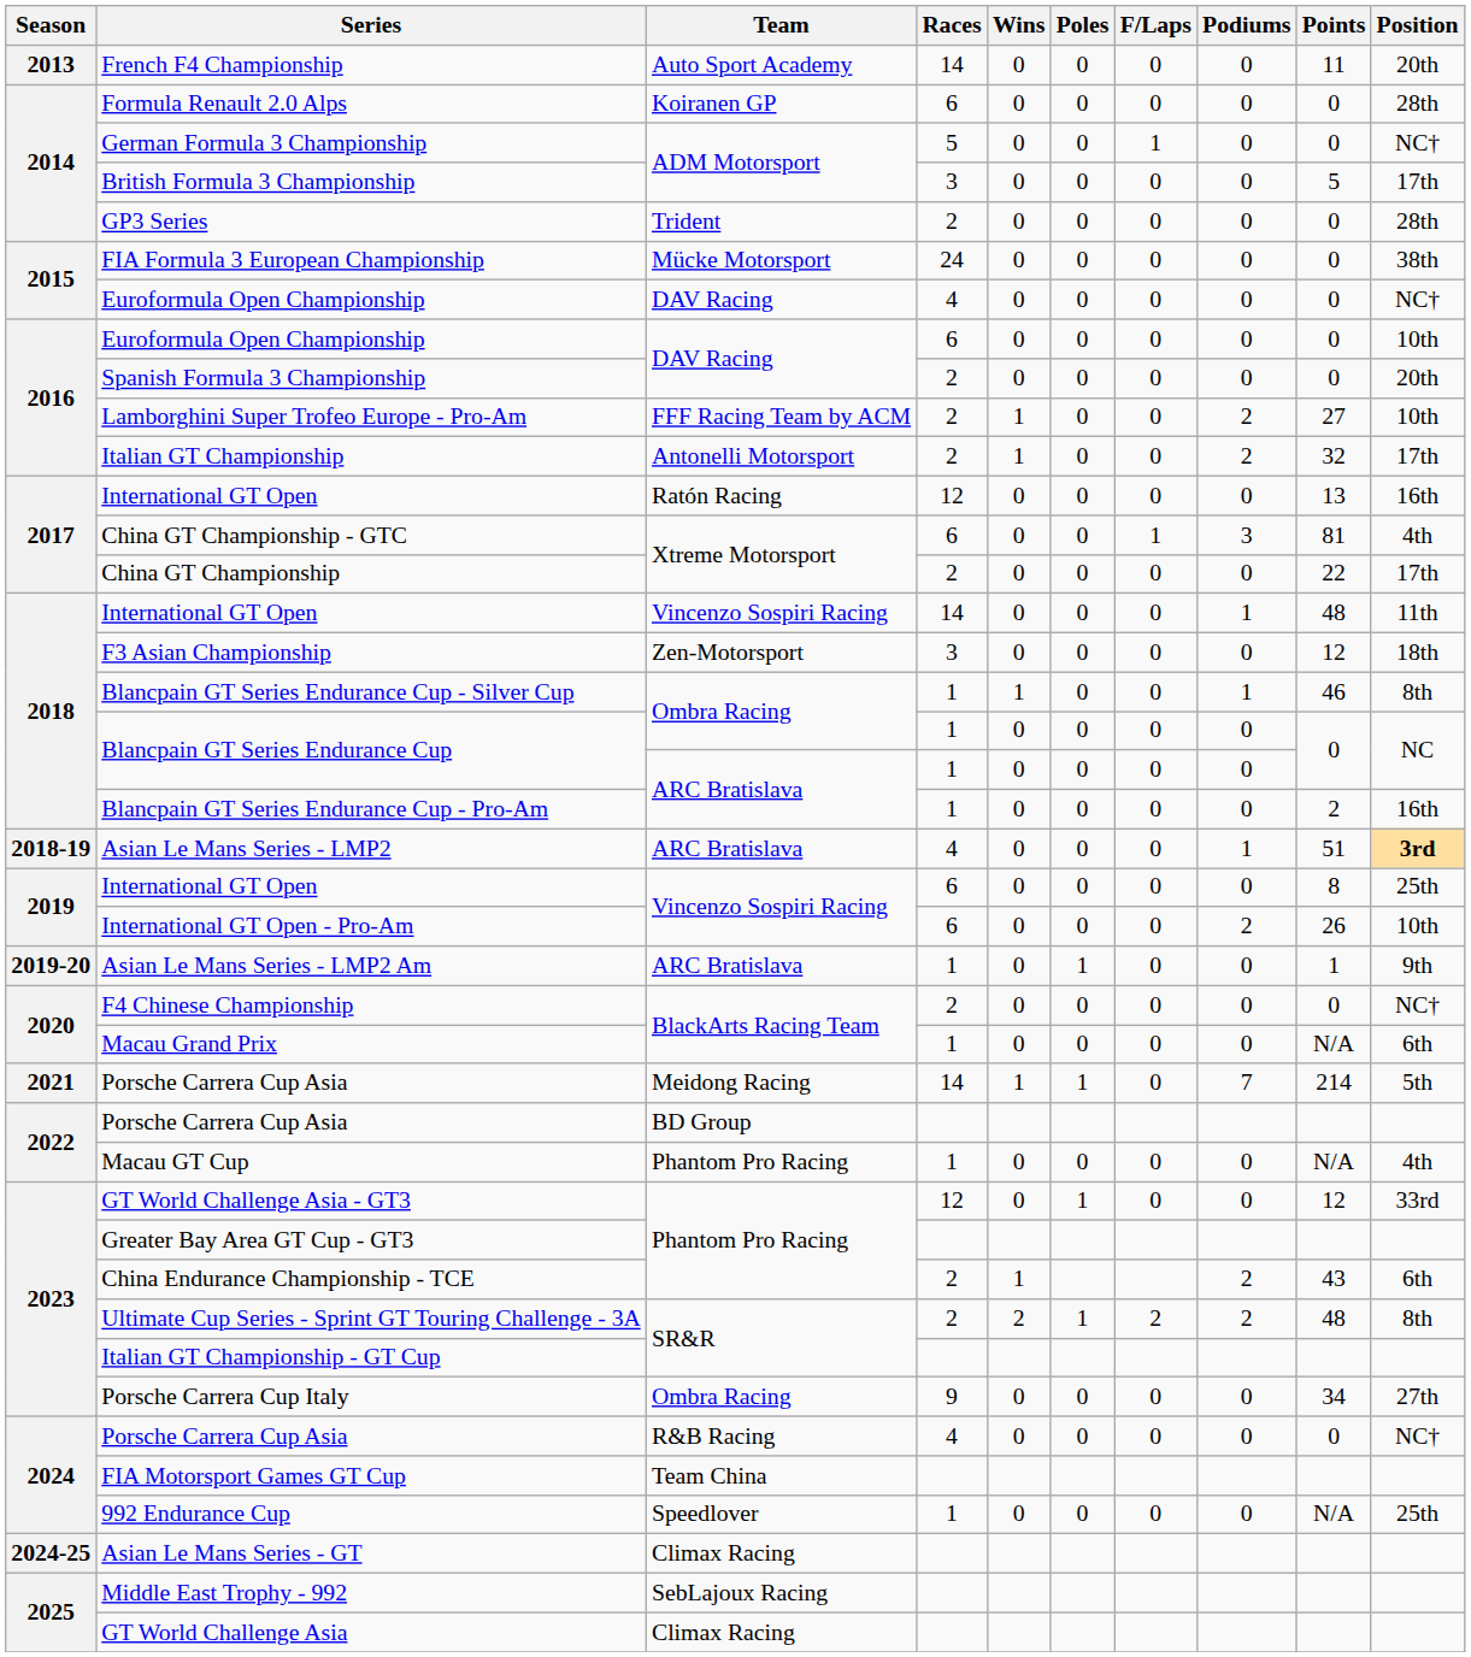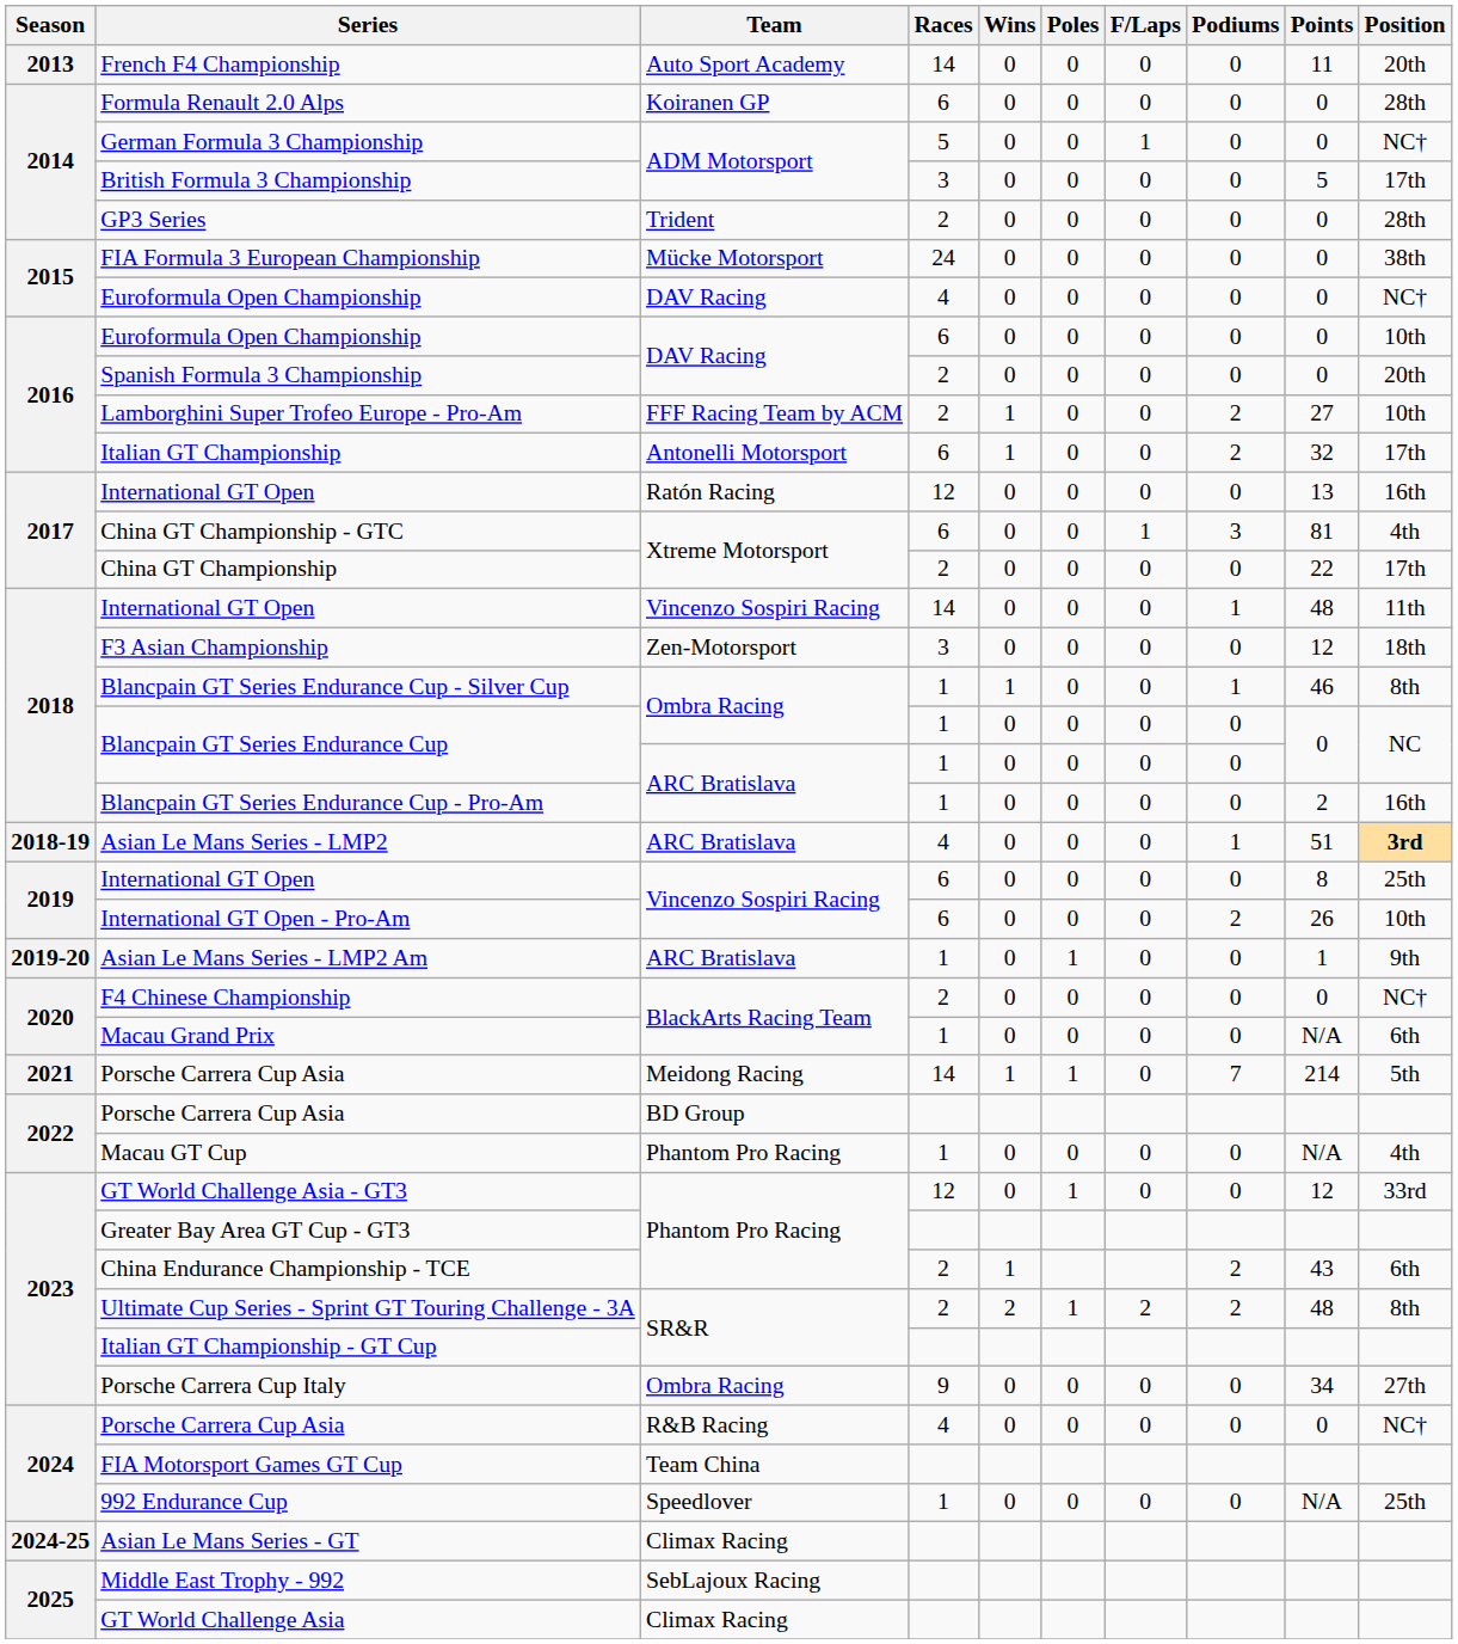 <table class="wikitable" style="font-size: 90%; text-align:center">
 <tr>
 <th>Season</th>
 <th>Series</th>
 <th>Team</th>
 <th>Races</th>
 <th>Wins</th>
 <th>Poles</th>
 <th>F/Laps</th>
 <th>Podiums</th>
 <th>Points</th>
 <th>Position</th>
 </tr>
 <tr>
 <th>2013</th>
 <td align=left><a href='#'>French F4 Championship</a></td>
 <td align=left><a href='#'>Auto Sport Academy</a></td>
 <td>14</td>
 <td>0</td>
 <td>0</td>
 <td>0</td>
 <td>0</td>
 <td>11</td>
 <td>20th</td>
 </tr>
 <tr>
 <th rowspan=4>2014</th>
 <td align=left><a href='#'>Formula Renault 2.0 Alps</a></td>
 <td align=left><a href='#'>Koiranen GP</a></td>
 <td>6</td>
 <td>0</td>
 <td>0</td>
 <td>0</td>
 <td>0</td>
 <td>0</td>
 <td>28th</td>
 </tr>
 <tr>
 <td align=left><a href='#'>German Formula 3 Championship</a></td>
 <td align=left rowspan=2><a href='#'>ADM Motorsport</a></td>
 <td>5</td>
 <td>0</td>
 <td>0</td>
 <td>1</td>
 <td>0</td>
 <td>0</td>
 <td>NC†</td>
 </tr>
 <tr>
 <td align=left><a href='#'>British Formula 3 Championship</a></td>
 <td>3</td>
 <td>0</td>
 <td>0</td>
 <td>0</td>
 <td>0</td>
 <td>5</td>
 <td>17th</td>
 </tr>
 <tr>
 <td align=left><a href='#'>GP3 Series</a></td>
 <td align=left><a href='#'>Trident</a></td>
 <td>2</td>
 <td>0</td>
 <td>0</td>
 <td>0</td>
 <td>0</td>
 <td>0</td>
 <td>28th</td>
 </tr>
 <tr>
 <th rowspan=2>2015</th>
 <td align=left><a href='#'>FIA Formula 3 European Championship</a></td>
 <td align=left><a href='#'>Mücke Motorsport</a></td>
 <td>24</td>
 <td>0</td>
 <td>0</td>
 <td>0</td>
 <td>0</td>
 <td>0</td>
 <td>38th</td>
 </tr>
 <tr>
 <td align=left><a href='#'>Euroformula Open Championship</a></td>
 <td align=left><a href='#'>DAV Racing</a></td>
 <td>4</td>
 <td>0</td>
 <td>0</td>
 <td>0</td>
 <td>0</td>
 <td>0</td>
 <td>NC†</td>
 </tr>
 <tr>
 <th rowspan=4>2016</th>
 <td align=left><a href='#'>Euroformula Open Championship</a></td>
 <td align=left rowspan=2><a href='#'>DAV Racing</a></td>
 <td>6</td>
 <td>0</td>
 <td>0</td>
 <td>0</td>
 <td>0</td>
 <td>0</td>
 <td>10th</td>
 </tr>
 <tr>
 <td align=left><a href='#'>Spanish Formula 3 Championship</a></td>
 <td>2</td>
 <td>0</td>
 <td>0</td>
 <td>0</td>
 <td>0</td>
 <td>0</td>
 <td>20th</td>
 </tr>
 <tr>
 <td align=left><a href='#'>Lamborghini Super Trofeo Europe - Pro-Am</a></td>
 <td align=left><a href='#'>FFF Racing Team by ACM</a></td>
 <td>2</td>
 <td>1</td>
 <td>0</td>
 <td>0</td>
 <td>2</td>
 <td>27</td>
 <td>10th</td>
 </tr>
 <tr>
 <td align=left><a href='#'>Italian GT Championship</a></td>
 <td align=left><a href='#'>Antonelli Motorsport</a></td>
-<td>2</td>
+<td>6</td>
 <td>1</td>
 <td>0</td>
 <td>0</td>
 <td>2</td>
 <td>32</td>
 <td>17th</td>
 </tr>
 <tr>
 <th rowspan=3>2017</th>
 <td align=left><a href='#'>International GT Open</a></td>
 <td align=left>Ratón Racing</td>
 <td>12</td>
 <td>0</td>
 <td>0</td>
 <td>0</td>
 <td>0</td>
 <td>13</td>
 <td>16th</td>
 </tr>
 <tr>
 <td align=left>China GT Championship - GTC</td>
 <td align=left rowspan=2>Xtreme Motorsport</td>
 <td>6</td>
 <td>0</td>
 <td>0</td>
 <td>1</td>
 <td>3</td>
 <td>81</td>
 <td>4th</td>
 </tr>
 <tr>
 <td align=left>China GT Championship</td>
 <td>2</td>
 <td>0</td>
 <td>0</td>
 <td>0</td>
 <td>0</td>
 <td>22</td>
 <td>17th</td>
 </tr>
 <tr>
 <th rowspan=6>2018</th>
 <td align=left><a href='#'>International GT Open</a></td>
 <td align=left><a href='#'>Vincenzo Sospiri Racing</a></td>
 <td>14</td>
 <td>0</td>
 <td>0</td>
 <td>0</td>
 <td>1</td>
 <td>48</td>
 <td>11th</td>
 </tr>
 <tr>
 <td align=left><a href='#'>F3 Asian Championship</a></td>
 <td align=left>Zen-Motorsport</td>
 <td>3</td>
 <td>0</td>
 <td>0</td>
 <td>0</td>
 <td>0</td>
 <td>12</td>
 <td>18th</td>
 </tr>
 <tr>
 <td align=left><a href='#'>Blancpain GT Series Endurance Cup - Silver Cup</a></td>
 <td align=left rowspan=2><a href='#'>Ombra Racing</a></td>
 <td>1</td>
 <td>1</td>
 <td>0</td>
 <td>0</td>
 <td>1</td>
 <td>46</td>
 <td>8th</td>
 </tr>
 <tr>
 <td align=left rowspan=2><a href='#'>Blancpain GT Series Endurance Cup</a></td>
 <td>1</td>
 <td>0</td>
 <td>0</td>
 <td>0</td>
 <td>0</td>
 <td rowspan=2>0</td>
 <td rowspan=2>NC</td>
 </tr>
 <tr>
 <td align=left rowspan=2><a href='#'>ARC Bratislava</a></td>
 <td>1</td>
 <td>0</td>
 <td>0</td>
 <td>0</td>
 <td>0</td>
 </tr>
 <tr>
 <td align=left><a href='#'>Blancpain GT Series Endurance Cup - Pro-Am</a></td>
 <td>1</td>
 <td>0</td>
 <td>0</td>
 <td>0</td>
 <td>0</td>
 <td>2</td>
 <td>16th</td>
 </tr>
 <tr>
 <th>2018-19</th>
 <td align=left><a href='#'>Asian Le Mans Series - LMP2</a></td>
 <td align=left><a href='#'>ARC Bratislava</a></td>
 <td>4</td>
 <td>0</td>
 <td>0</td>
 <td>0</td>
 <td>1</td>
 <td>51</td>
 <td style="background:#FFDF9F;"><strong>3rd</strong></td>
 </tr>
 <tr>
 <th rowspan=2>2019</th>
 <td align=left><a href='#'>International GT Open</a></td>
 <td align=left rowspan=2><a href='#'>Vincenzo Sospiri Racing</a></td>
 <td>6</td>
 <td>0</td>
 <td>0</td>
 <td>0</td>
 <td>0</td>
 <td>8</td>
 <td>25th</td>
 </tr>
 <tr>
 <td align=left><a href='#'>International GT Open - Pro-Am</a></td>
 <td>6</td>
 <td>0</td>
 <td>0</td>
 <td>0</td>
 <td>2</td>
 <td>26</td>
 <td>10th</td>
 </tr>
 <tr>
 <th>2019-20</th>
 <td align=left><a href='#'>Asian Le Mans Series - LMP2 Am</a></td>
 <td align=left><a href='#'>ARC Bratislava</a></td>
 <td>1</td>
 <td>0</td>
 <td>1</td>
 <td>0</td>
 <td>0</td>
 <td>1</td>
 <td>9th</td>
 </tr>
 <tr>
 <th rowspan=2>2020</th>
 <td align=left><a href='#'>F4 Chinese Championship</a></td>
 <td align=left rowspan=2><a href='#'>BlackArts Racing Team</a></td>
 <td>2</td>
 <td>0</td>
 <td>0</td>
 <td>0</td>
 <td>0</td>
 <td>0</td>
 <td>NC†</td>
 </tr>
 <tr>
 <td align=left><a href='#'>Macau Grand Prix</a></td>
 <td>1</td>
 <td>0</td>
 <td>0</td>
 <td>0</td>
 <td>0</td>
 <td>N/A</td>
 <td>6th</td>
 </tr>
 <tr>
 <th>2021</th>
 <td align=left>Porsche Carrera Cup Asia</td>
 <td align=left>Meidong Racing</td>
 <td>14</td>
 <td>1</td>
 <td>1</td>
 <td>0</td>
 <td>7</td>
 <td>214</td>
 <td>5th</td>
 </tr>
 <tr>
 <th rowspan="2">2022</th>
 <td align="left">Porsche Carrera Cup Asia</td>
 <td align="left">BD Group</td>
 <td></td>
 <td></td>
 <td></td>
 <td></td>
 <td></td>
 <td></td>
 <td></td>
 </tr>
 <tr>
 <td align=left>Macau GT Cup</td>
 <td align=left>Phantom Pro Racing</td>
 <td>1</td>
 <td>0</td>
 <td>0</td>
 <td>0</td>
 <td>0</td>
 <td>N/A</td>
 <td>4th</td>
 </tr>
 <tr>
 <th rowspan="6">2023</th>
 <td align=left><a href='#'>GT World Challenge Asia - GT3</a></td>
 <td rowspan="3" align="left">Phantom Pro Racing</td>
 <td>12</td>
 <td>0</td>
 <td>1</td>
 <td>0</td>
 <td>0</td>
 <td>12</td>
 <td>33rd</td>
 </tr>
 <tr>
 <td align=left>Greater Bay Area GT Cup - GT3</td>
 <td></td>
 <td></td>
 <td></td>
 <td></td>
 <td></td>
 <td></td>
 <td></td>
 </tr>
 <tr>
 <td align=left>China Endurance Championship - TCE</td>
 <td>2</td>
 <td>1</td>
 <td></td>
 <td></td>
 <td>2</td>
 <td>43</td>
 <td>6th</td>
 </tr>
 <tr>
 <td align="left" nowrap><a href='#'>Ultimate Cup Series - Sprint GT Touring Challenge - 3A</a></td>
 <td rowspan="2" align="left">SR&R</td>
 <td>2</td>
 <td>2</td>
 <td>1</td>
 <td>2</td>
 <td>2</td>
 <td>48</td>
 <td>8th</td>
 </tr>
 <tr>
 <td align=left><a href='#'>Italian GT Championship - GT Cup</a></td>
 <td></td>
 <td></td>
 <td></td>
 <td></td>
 <td></td>
 <td></td>
 <td></td>
 </tr>
 <tr>
 <td align=left>Porsche Carrera Cup Italy</td>
 <td align=left><a href='#'>Ombra Racing</a></td>
 <td>9</td>
 <td>0</td>
 <td>0</td>
 <td>0</td>
 <td>0</td>
 <td>34</td>
 <td>27th</td>
 </tr>
 <tr>
 <th rowspan="3">2024</th>
 <td align=left><a href='#'>Porsche Carrera Cup Asia</a></td>
 <td align=left>R&B Racing</td>
 <td>4</td>
 <td>0</td>
 <td>0</td>
 <td>0</td>
 <td>0</td>
 <td>0</td>
 <td>NC†</td>
 </tr>
 <tr>
 <td align=left><a href='#'>FIA Motorsport Games GT Cup</a></td>
 <td align=left>Team China</td>
 <td></td>
 <td></td>
 <td></td>
 <td></td>
 <td></td>
 <td></td>
 <td></td>
 </tr>
 <tr>
 <td align=left><a href='#'>992 Endurance Cup</a></td>
 <td align=left>Speedlover</td>
 <td>1</td>
 <td>0</td>
 <td>0</td>
 <td>0</td>
 <td>0</td>
 <td>N/A</td>
 <td>25th</td>
 </tr>
 <tr>
 <th>2024-25</th>
 <td align=left><a href='#'>Asian Le Mans Series - GT</a></td>
 <td align=left>Climax Racing</td>
 <td></td>
 <td></td>
 <td></td>
 <td></td>
 <td></td>
 <td></td>
 <td></td>
 </tr>
 <tr>
 <th rowspan="2">2025</th>
 <td align=left><a href='#'>Middle East Trophy - 992</a></td>
 <td align=left>SebLajoux Racing</td>
 <td></td>
 <td></td>
 <td></td>
 <td></td>
 <td></td>
 <td></td>
 <td></td>
 </tr>
 <tr>
 <td align=left><a href='#'>GT World Challenge Asia</a></td>
 <td align=left>Climax Racing</td>
 <td></td>
 <td></td>
 <td></td>
 <td></td>
 <td></td>
 <td></td>
 <td></td>
 </tr>
 </table>
